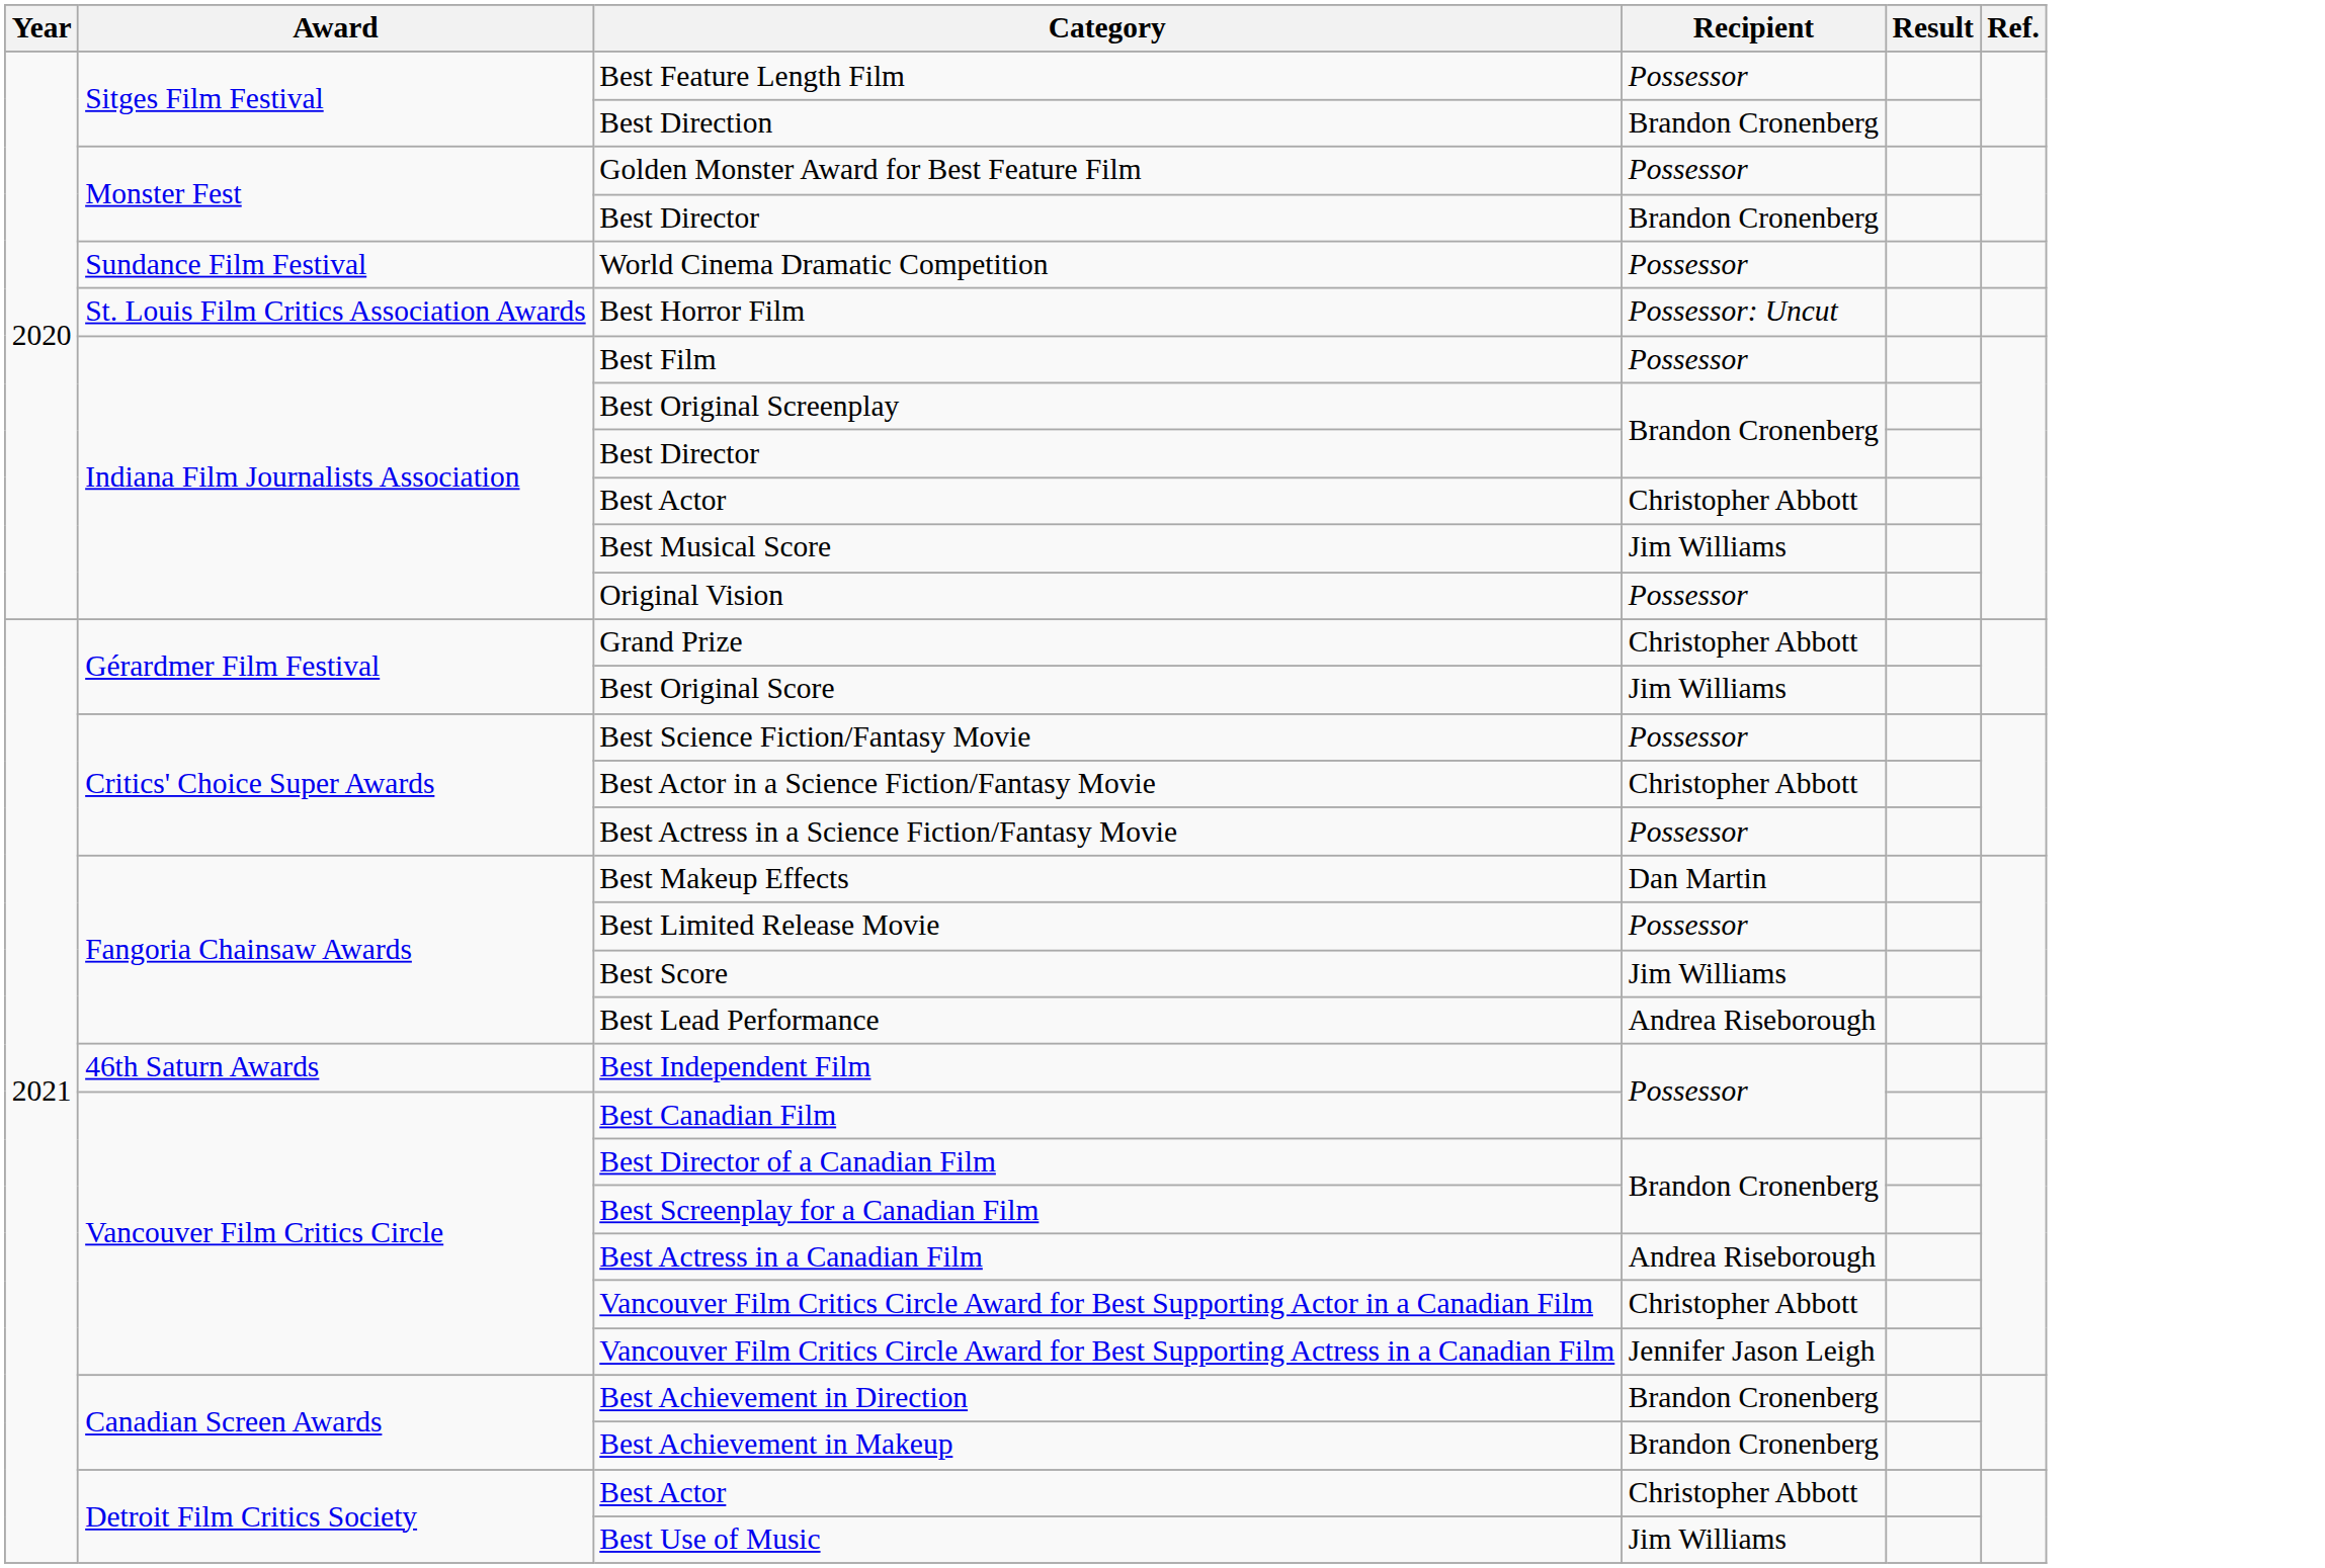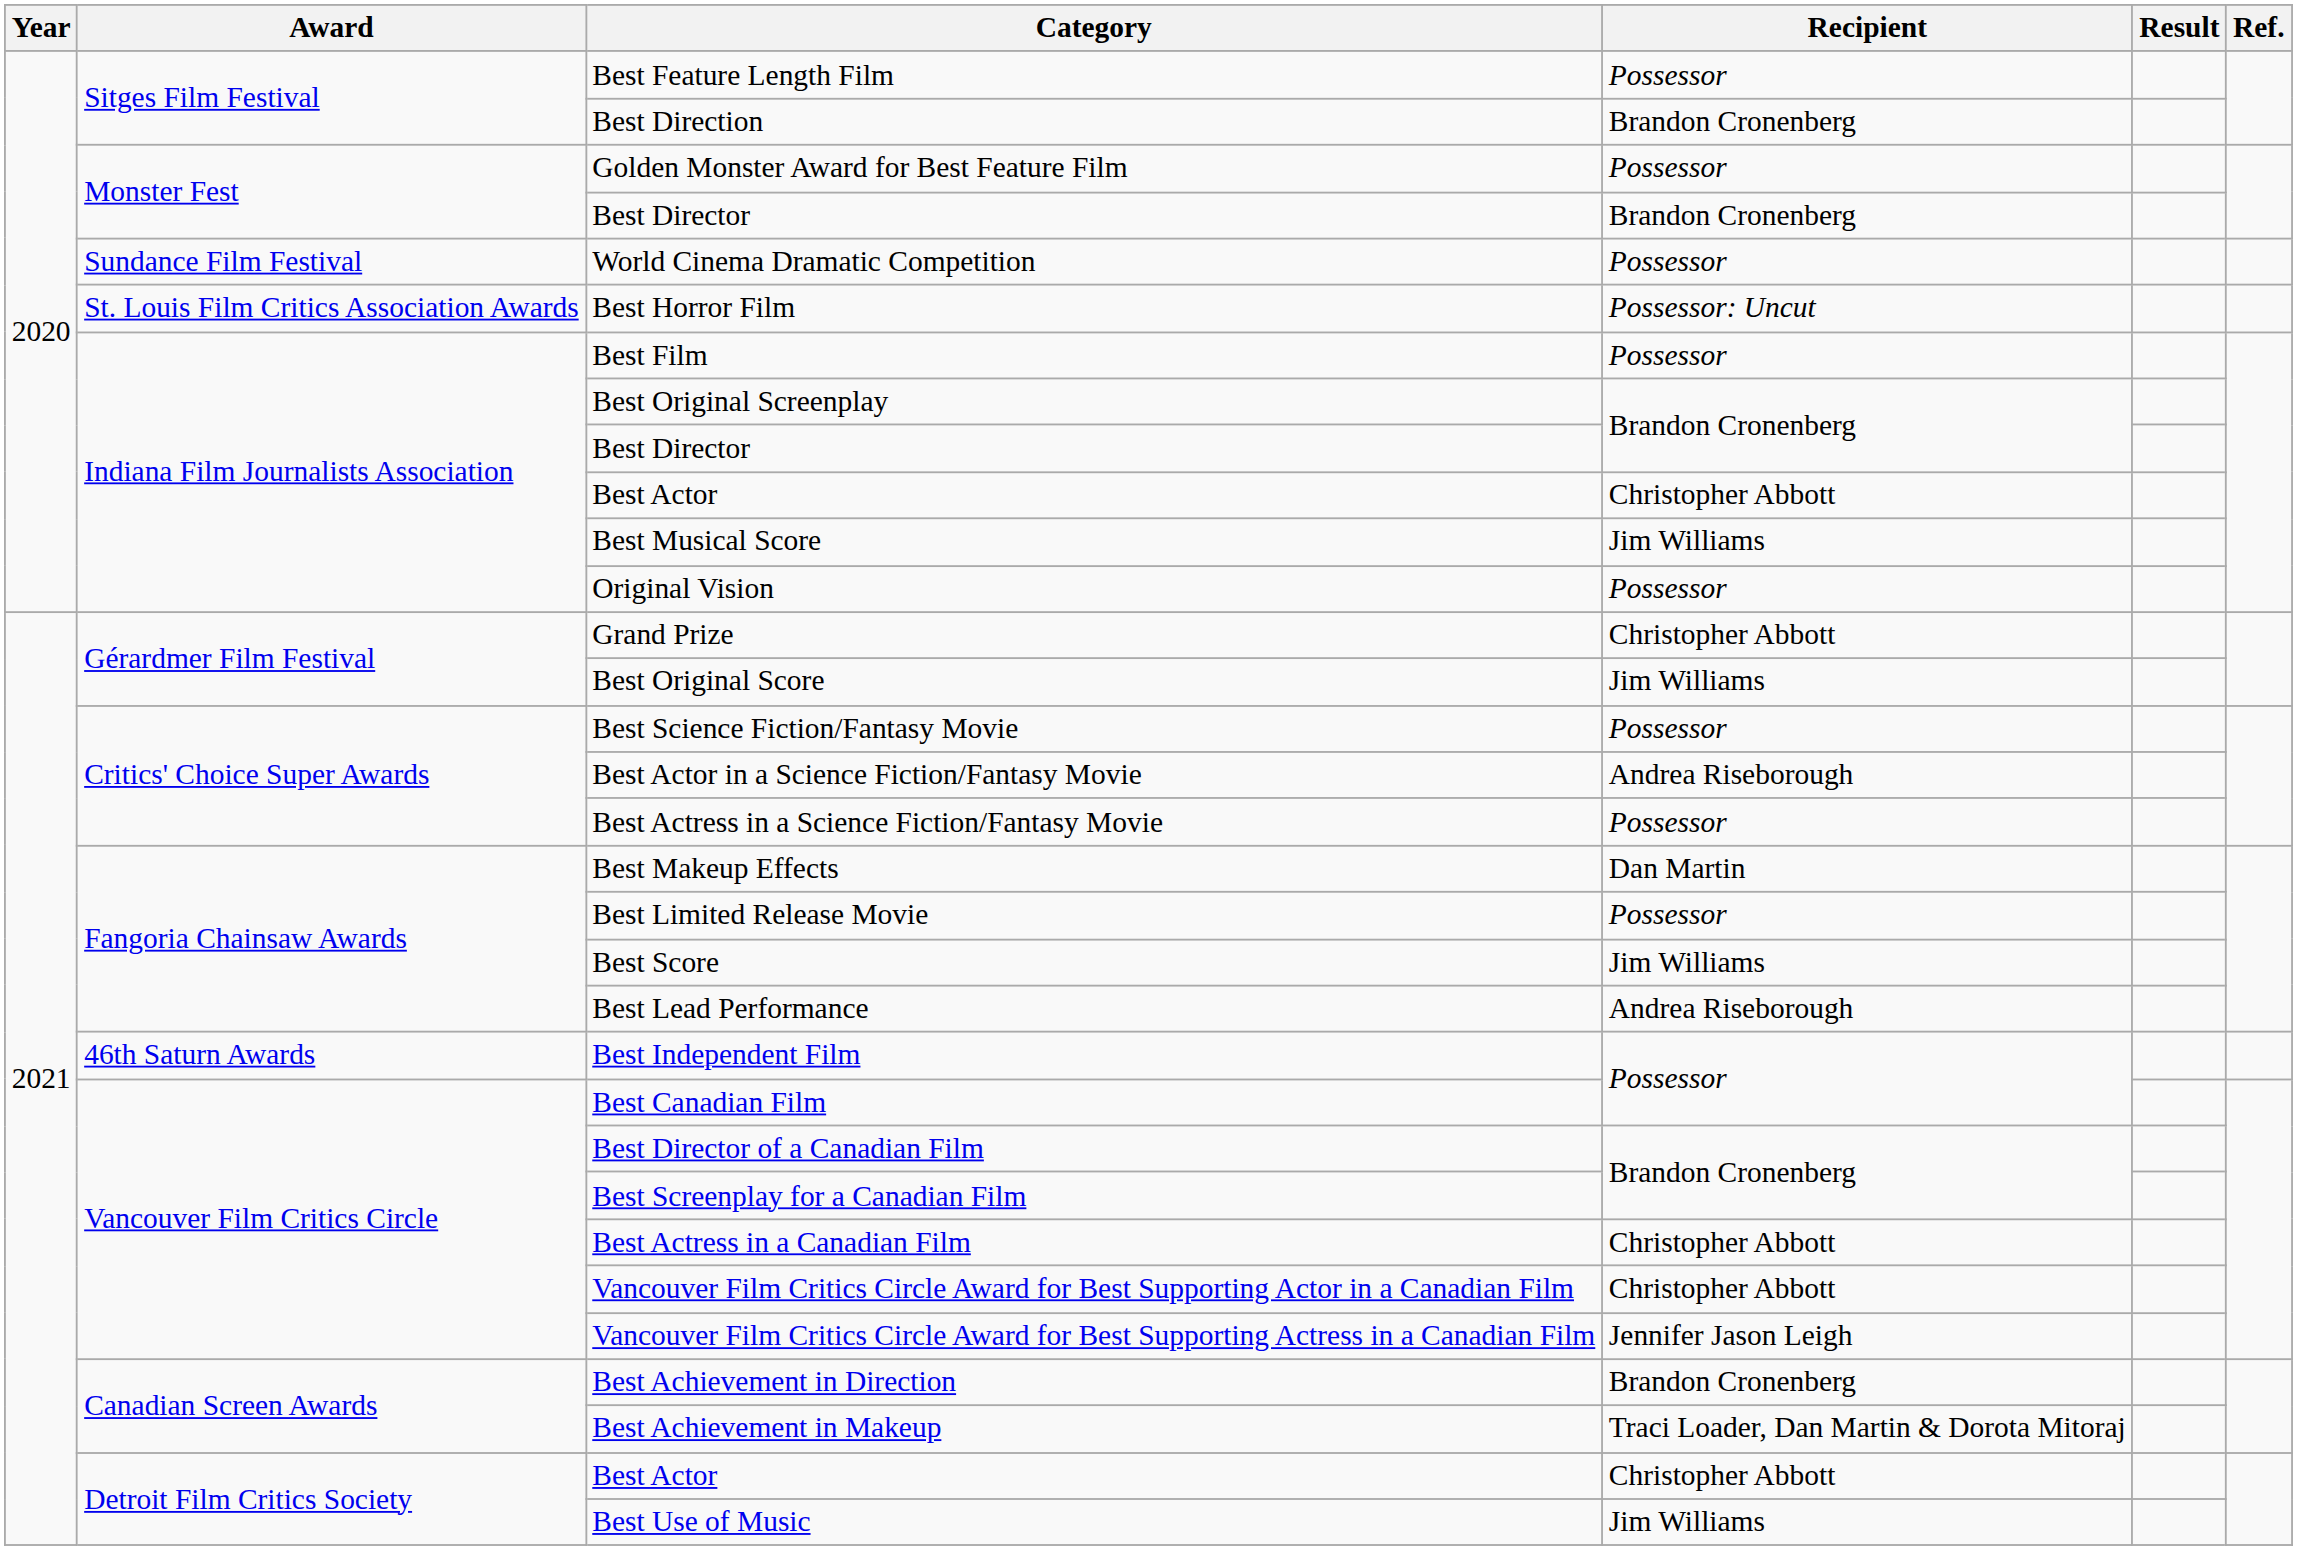 <table class="wikitable">
 <tr>
 <th>Year</th>
 <th>Award</th>
 <th>Category</th>
 <th>Recipient</th>
 <th>Result</th>
 <th>Ref.</th>
 </tr>
 <tr>
 <td rowspan="12">2020</td>
 <td rowspan="2"><a href='#'>Sitges Film Festival</a></td>
 <td>Best Feature Length Film</td>
 <td><em>Possessor</em></td>
 <td></td>
 <td rowspan="2"></td>
 </tr>
 <tr>
 <td>Best Direction</td>
 <td>Brandon Cronenberg</td>
 <td></td>
 </tr>
 <tr>
 <td rowspan="2"><a href='#'>Monster Fest</a></td>
 <td>Golden Monster Award for Best Feature Film</td>
 <td><em>Possessor</em></td>
 <td></td>
 <td rowspan="2"></td>
 </tr>
 <tr>
 <td>Best Director</td>
 <td>Brandon Cronenberg</td>
 <td></td>
 </tr>
 <tr>
 <td><a href='#'>Sundance Film Festival</a></td>
 <td>World Cinema Dramatic Competition</td>
 <td><em>Possessor</em></td>
 <td></td>
 <td></td>
 </tr>
 <tr>
 <td><a href='#'>St. Louis Film Critics Association Awards</a></td>
 <td>Best Horror Film</td>
 <td><em>Possessor: Uncut</em></td>
 <td></td>
 <td></td>
 </tr>
 <tr>
 <td rowspan="6"><a href='#'>Indiana Film Journalists Association</a></td>
 <td>Best Film</td>
 <td><em>Possessor</em></td>
 <td></td>
 <td rowspan="6"></td>
 </tr>
 <tr>
 <td>Best Original Screenplay</td>
 <td rowspan="2">Brandon Cronenberg</td>
 <td></td>
 </tr>
 <tr>
 <td>Best Director</td>
 <td></td>
 </tr>
 <tr>
 <td>Best Actor</td>
 <td>Christopher Abbott</td>
 <td></td>
 </tr>
 <tr>
 <td>Best Musical Score</td>
 <td>Jim Williams</td>
 <td></td>
 </tr>
 <tr>
 <td>Original Vision</td>
 <td><em>Possessor</em></td>
 <td></td>
 </tr>
 <tr>
 <td rowspan="20">2021</td>
 <td rowspan="2"><a href='#'>Gérardmer Film Festival</a></td>
 <td>Grand Prize</td>
 <td>Christopher Abbott</td>
 <td></td>
 <td rowspan="2"></td>
 </tr>
 <tr>
 <td>Best Original Score</td>
 <td>Jim Williams</td>
 <td></td>
 </tr>
 <tr>
 <td rowspan="3"><a href='#'>Critics' Choice Super Awards</a></td>
 <td>Best Science Fiction/Fantasy Movie</td>
 <td><em>Possessor</em></td>
 <td></td>
 <td rowspan="3"></td>
 </tr>
 <tr>
 <td>Best Actor in a Science Fiction/Fantasy Movie</td>
-<td>Christopher Abbott</td>
+<td>Andrea Riseborough</td>
 <td></td>
 </tr>
 <tr>
 <td>Best Actress in a Science Fiction/Fantasy Movie</td>
 <td><em>Possessor</em></td>
 <td></td>
 </tr>
 <tr>
 <td rowspan="4"><a href='#'>Fangoria Chainsaw Awards</a></td>
 <td>Best Makeup Effects</td>
 <td>Dan Martin</td>
 <td></td>
 <td rowspan="4"></td>
 </tr>
 <tr>
 <td>Best Limited Release Movie</td>
 <td><em>Possessor</em></td>
 <td></td>
 </tr>
 <tr>
 <td>Best Score</td>
 <td>Jim Williams</td>
 <td></td>
 </tr>
 <tr>
 <td>Best Lead Performance</td>
 <td>Andrea Riseborough</td>
 <td></td>
 </tr>
 <tr>
 <td><a href='#'>46th Saturn Awards</a></td>
 <td><a href='#'>Best Independent Film</a></td>
 <td rowspan="2"><em>Possessor</em></td>
 <td></td>
 <td></td>
 </tr>
 <tr>
 <td rowspan="6"><a href='#'>Vancouver Film Critics Circle</a></td>
 <td><a href='#'>Best Canadian Film</a></td>
 <td></td>
 <td rowspan="6"></td>
 </tr>
 <tr>
 <td><a href='#'>Best Director of a Canadian Film</a></td>
 <td rowspan="2">Brandon Cronenberg</td>
 <td></td>
 </tr>
 <tr>
 <td><a href='#'>Best Screenplay for a Canadian Film</a></td>
 <td></td>
 </tr>
 <tr>
 <td><a href='#'>Best Actress in a Canadian Film</a></td>
-<td>Andrea Riseborough</td>
+<td>Christopher Abbott</td>
 <td></td>
 </tr>
 <tr>
 <td><a href='#'>Vancouver Film Critics Circle Award for Best Supporting Actor in a Canadian Film</a></td>
 <td>Christopher Abbott</td>
 <td></td>
 </tr>
 <tr>
 <td><a href='#'>Vancouver Film Critics Circle Award for Best Supporting Actress in a Canadian Film</a></td>
 <td>Jennifer Jason Leigh</td>
 <td></td>
 </tr>
 <tr>
 <td rowspan="2"><a href='#'>Canadian Screen Awards</a></td>
 <td><a href='#'>Best Achievement in Direction</a></td>
 <td>Brandon Cronenberg</td>
 <td></td>
 <td rowspan="2"></td>
 </tr>
 <tr>
 <td><a href='#'>Best Achievement in Makeup</a></td>
-<td>Brandon Cronenberg</td>
+<td>Traci Loader, Dan Martin & Dorota Mitoraj</td>
 <td></td>
 </tr>
 <tr>
 <td rowspan="2"><a href='#'>Detroit Film Critics Society</a></td>
 <td><a href='#'>Best Actor</a></td>
 <td>Christopher Abbott</td>
 <td></td>
 <td rowspan="2"></td>
 </tr>
 <tr>
 <td><a href='#'>Best Use of Music</a></td>
 <td>Jim Williams</td>
 <td></td>
 </tr>
 </table>
